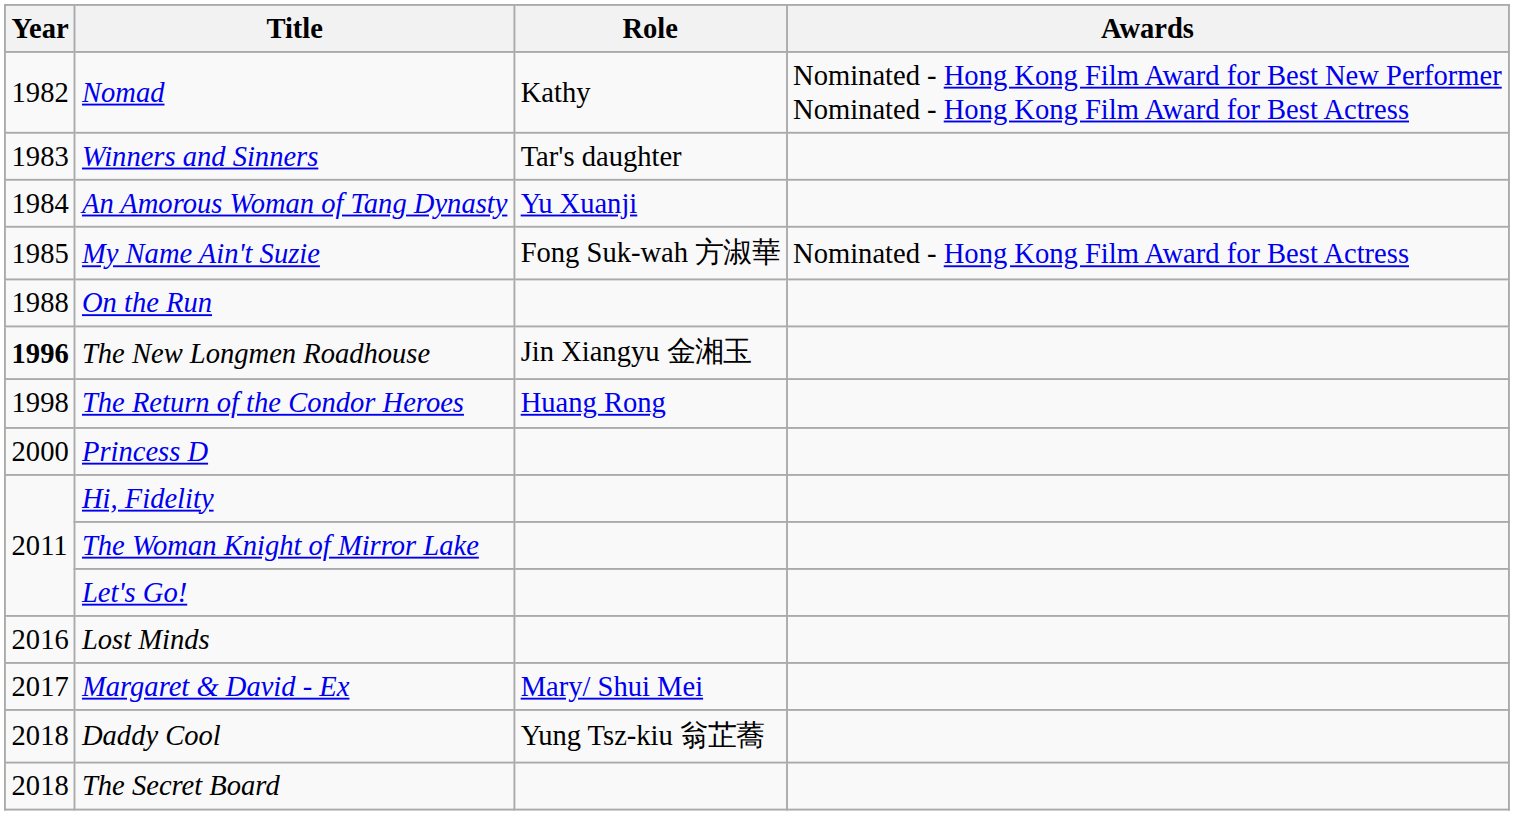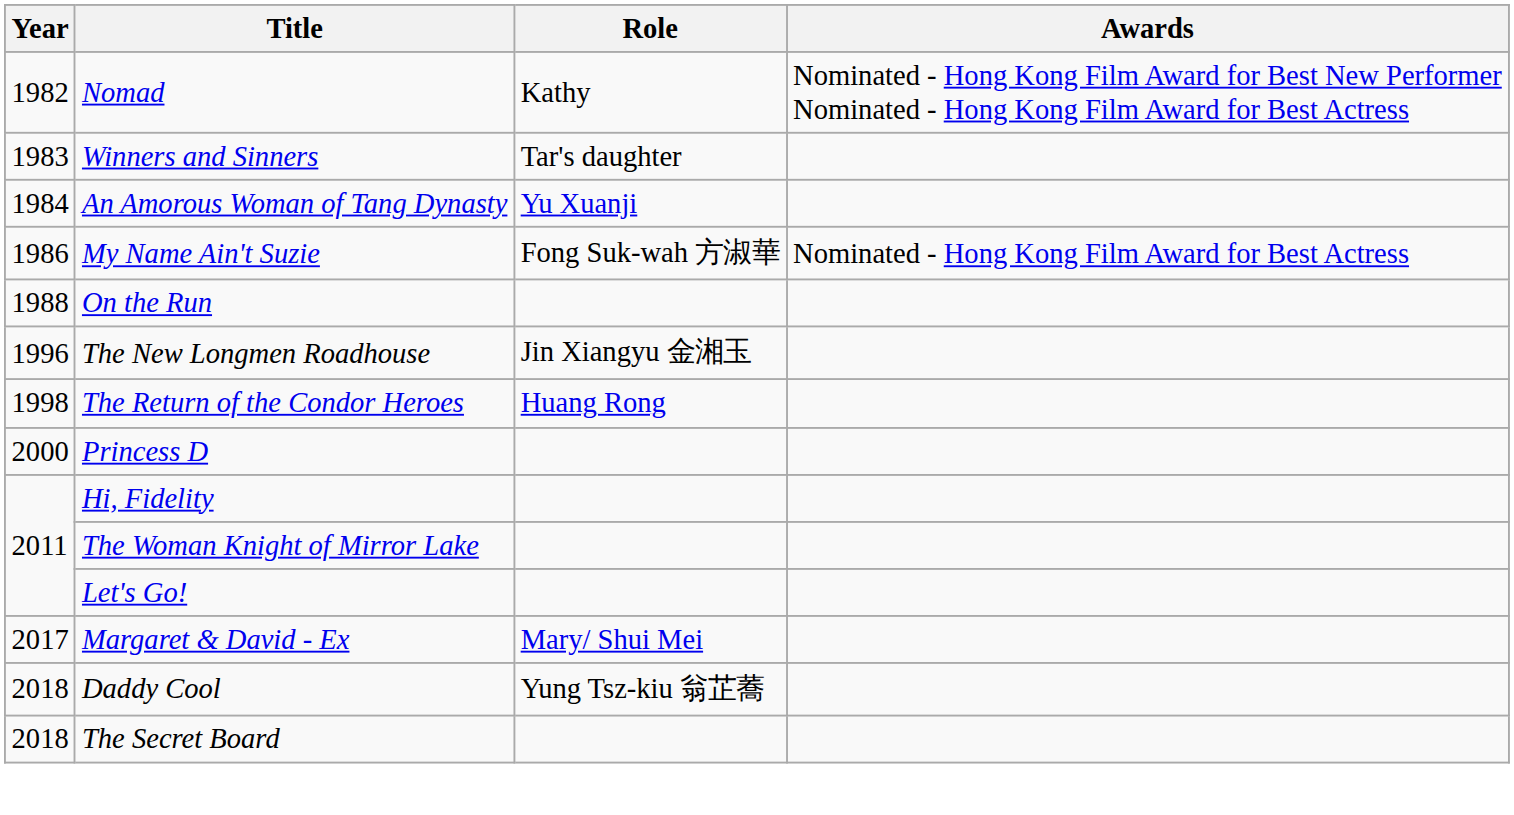 <table class="wikitable" style="font-size: 95%;">
 <tr>
 <th>Year</th>
 <th>Title</th>
 <th>Role</th>
 <th>Awards</th>
 </tr>
 <tr>
 <td>1982</td>
 <td><em><a href='#'>Nomad</a></em></td>
 <td>Kathy</td>
 <td>Nominated - <a href='#'>Hong Kong Film Award for Best New Performer</a><br>Nominated - <a href='#'>Hong Kong Film Award for Best Actress</a></td>
 </tr>
 <tr>
 <td>1983</td>
 <td><em><a href='#'>Winners and Sinners</a></em></td>
 <td>Tar's daughter</td>
 <td></td>
 </tr>
 <tr>
 <td>1984</td>
 <td><em><a href='#'>An Amorous Woman of Tang Dynasty</a></em></td>
 <td><a href='#'>Yu Xuanji</a></td>
 <td></td>
 </tr>
 <tr>
-<td>1985</td>
+<td>1986</td>
 <td><em><a href='#'>My Name Ain't Suzie</a></em></td>
 <td>Fong Suk-wah 方淑華</td>
 <td>Nominated - <a href='#'>Hong Kong Film Award for Best Actress</a></td>
 </tr>
 <tr>
 <td>1988</td>
 <td><em><a href='#'>On the Run</a></em></td>
 <td></td>
 <td></td>
 </tr>
 <tr>
-<td><strong>1996</strong></td>
+<td>1996</td>
 <td><em>The New Longmen Roadhouse</em></td>
 <td>Jin Xiangyu 金湘玉</td>
 <td></td>
 </tr>
 <tr>
 <td>1998</td>
 <td><em><a href='#'>The Return of the Condor Heroes</a></em></td>
 <td><a href='#'>Huang Rong</a></td>
 <td></td>
 </tr>
 <tr>
 <td>2000</td>
 <td><em><a href='#'>Princess D</a></em></td>
 <td></td>
 <td></td>
 </tr>
 <tr>
 <td rowspan="3">2011</td>
 <td><em><a href='#'>Hi, Fidelity</a></em></td>
 <td></td>
 <td></td>
 </tr>
 <tr>
 <td><em><a href='#'>The Woman Knight of Mirror Lake</a></em></td>
 <td></td>
 <td></td>
 </tr>
 <tr>
 <td><em><a href='#'>Let's Go!</a></em></td>
 <td></td>
 <td></td>
 </tr>
 <tr>
-<td>2016</td>
-<td><em>Lost Minds</em></td>
-<td></td>
-<td></td>
-</tr>
-<tr>
 <td>2017</td>
 <td><em><a href='#'>Margaret & David - Ex</a></em></td>
 <td><a href='#'>Mary/ Shui Mei</a></td>
 <td></td>
 </tr>
 <tr>
 <td>2018</td>
 <td><em>Daddy Cool</em></td>
 <td>Yung Tsz-kiu 翁芷蕎</td>
 <td></td>
 </tr>
 <tr>
 <td>2018</td>
 <td><em>The Secret Board</em></td>
 <td></td>
 <td></td>
 </tr>
 </table>
